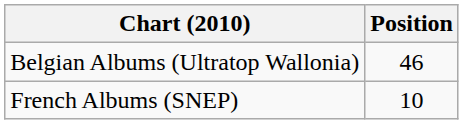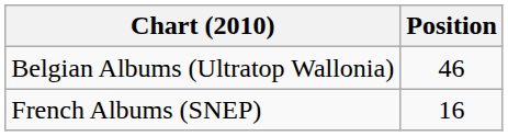 <table class="wikitable sortable">
 <tr>
 <th scope="col">Chart (2010)</th>
 <th scope="col">Position</th>
 </tr>
 <tr>
 <td>Belgian Albums (Ultratop Wallonia)</td>
 <td align="center">46</td>
 </tr>
 <tr>
 <td>French Albums (SNEP)</td>
-<td align="center">10</td>
+<td align="center">16</td>
 </tr>
 </table>
